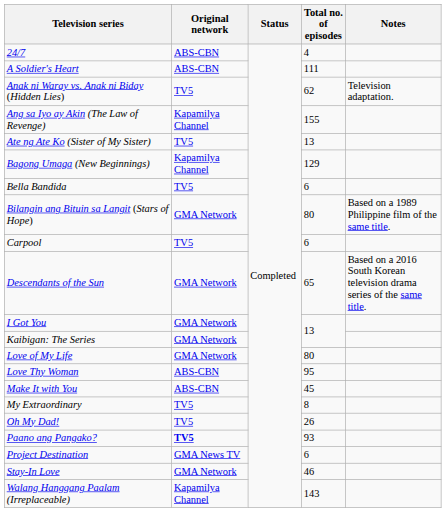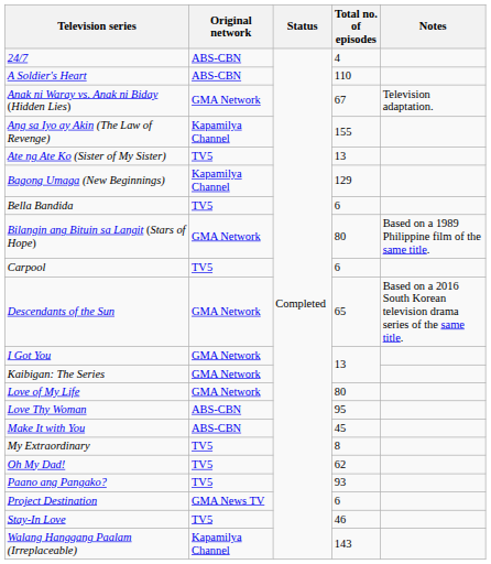 <table class="wikitable sortable">
 <tr>
 <th style="width:250px;">Television series</th>
 <th style="width:110px;">Original network</th>
 <th style="width:75px;">Status</th>
 <th style="width:60px;">Total no. of episodes</th>
 <th style="width:140px;">Notes</th>
 </tr>
 <tr>
 <td><a href='#'><em>24/7</em></a></td>
 <td><a href='#'>ABS-CBN</a></td>
 <td rowspan="21">Completed</td>
 <td>4</td>
 <td></td>
 </tr>
 <tr>
 <td><em><a href='#'>A Soldier's Heart</a></em></td>
 <td><a href='#'>ABS-CBN</a></td>
-<td>111</td>
+<td>110</td>
 <td></td>
 </tr>
 <tr>
 <td><em><a href='#'>Anak ni Waray vs. Anak ni Biday</a></em> (<em>Hidden Lies</em>)</td>
-<td><a href='#'>TV5</a></td>
-<td>62</td>
+<td><a href='#'>GMA Network</a></td>
+<td>67</td>
 <td>Television adaptation.</td>
 </tr>
 <tr>
 <td><em><a href='#'>Ang sa Iyo ay Akin</a> (The Law of Revenge)</em></td>
 <td><a href='#'>Kapamilya Channel</a></td>
 <td>155</td>
 <td></td>
 </tr>
 <tr>
 <td><em><a href='#'>Ate ng Ate Ko</a> (Sister of My Sister)</em></td>
 <td><a href='#'>TV5</a></td>
 <td>13</td>
 <td></td>
 </tr>
 <tr>
 <td><em><a href='#'>Bagong Umaga</a> (New Beginnings)</em></td>
 <td><a href='#'>Kapamilya Channel</a></td>
 <td>129</td>
 <td></td>
 </tr>
 <tr>
 <td><em>Bella Bandida</em></td>
 <td><a href='#'>TV5</a></td>
 <td>6</td>
 <td></td>
 </tr>
 <tr>
 <td><em><a href='#'>Bilangin ang Bituin sa Langit</a></em> (<em>Stars of Hope</em>)</td>
 <td><a href='#'>GMA Network</a></td>
 <td>80</td>
 <td>Based on a 1989 Philippine film of the <a href='#'>same title</a>.</td>
 </tr>
 <tr>
 <td><em>Carpool</em></td>
 <td><a href='#'>TV5</a></td>
 <td>6</td>
 <td></td>
 </tr>
 <tr>
 <td><em><a href='#'>Descendants of the Sun</a></em></td>
 <td><a href='#'>GMA Network</a></td>
 <td>65</td>
 <td>Based on a 2016 South Korean television drama series of the <a href='#'>same title</a>.</td>
 </tr>
 <tr>
 <td><em><a href='#'>I Got You</a></em></td>
 <td><a href='#'>GMA Network</a></td>
 <td rowspan="2">13</td>
 <td></td>
 </tr>
 <tr>
 <td><em>Kaibigan: The Series</em></td>
 <td><a href='#'>GMA Network</a></td>
 <td></td>
 </tr>
 <tr>
 <td><em><a href='#'>Love of My Life</a></em></td>
 <td><a href='#'>GMA Network</a></td>
 <td>80</td>
 <td></td>
 </tr>
 <tr>
 <td><em><a href='#'>Love Thy Woman</a></em></td>
 <td><a href='#'>ABS-CBN</a></td>
 <td>95</td>
 <td></td>
 </tr>
 <tr>
 <td><em><a href='#'>Make It with You</a></em></td>
 <td><a href='#'>ABS-CBN</a></td>
 <td>45</td>
 <td></td>
 </tr>
 <tr>
 <td><em>My Extraordinary</em></td>
 <td><a href='#'>TV5</a></td>
 <td>8</td>
 <td></td>
 </tr>
 <tr>
 <td><em><a href='#'>Oh My Dad!</a></em></td>
 <td><a href='#'>TV5</a></td>
-<td>26</td>
+<td>62</td>
 <td></td>
 </tr>
 <tr>
 <td><em><a href='#'>Paano ang Pangako?</a></em></td>
-<td><strong><a href='#'>TV5</a></strong></td>
+<td><a href='#'>TV5</a></td>
 <td>93</td>
 <td></td>
 </tr>
 <tr>
 <td><a href='#'><em>Project Destination</em></a></td>
 <td><a href='#'>GMA News TV</a></td>
 <td>6</td>
 <td></td>
 </tr>
 <tr>
 <td><em><a href='#'>Stay-In Love</a></em></td>
-<td><a href='#'>GMA Network</a></td>
+<td><a href='#'>TV5</a></td>
 <td>46</td>
 <td></td>
 </tr>
 <tr>
 <td><em><a href='#'>Walang Hanggang Paalam</a> (Irreplaceable)</em></td>
 <td><a href='#'>Kapamilya Channel</a></td>
 <td>143</td>
 <td></td>
 </tr>
 </table>
